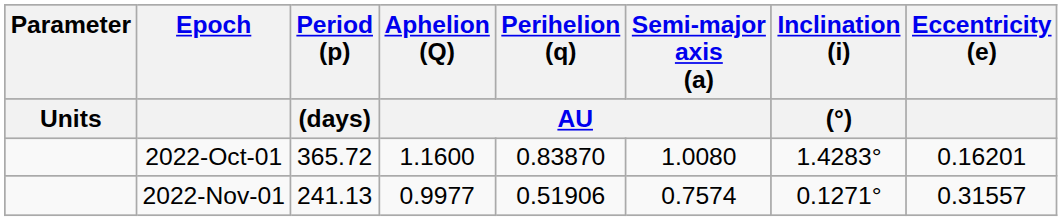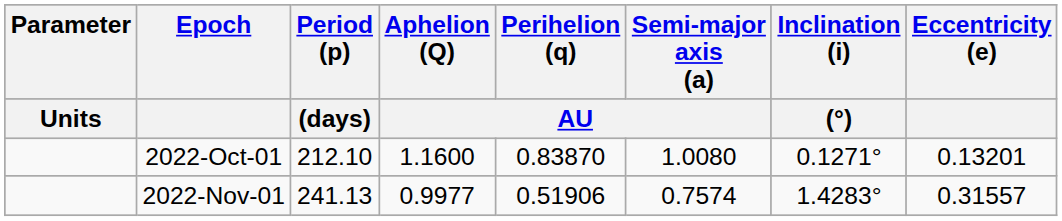 <table class=wikitable style="font-size: 0.9em;">
 <tr valign=top>
 <th>Parameter</th>
 <th><a href='#'>Epoch</a></th>
 <th><a href='#'>Period</a><br>(p)</th>
 <th><a href='#'>Aphelion</a><br>(Q)</th>
 <th><a href='#'>Perihelion</a><br>(q)</th>
 <th><a href='#'>Semi-major<br>axis</a><br>(a)</th>
 <th><a href='#'>Inclination</a><br>(i)</th>
 <th><a href='#'>Eccentricity</a><br>(e)</th>
 </tr>
 <tr valign=top>
 <th>Units</th>
 <th></th>
 <th>(days)</th>
 <th colspan=3><a href='#'>AU</a></th>
 <th>(°)</th>
 <th></th>
 </tr>
 <tr align=center>
 <td></td>
 <td>2022-Oct-01</td>
-<td>365.72</td>
+<td>212.10</td>
 <td>1.1600</td>
 <td>0.83870</td>
 <td>1.0080</td>
-<td>1.4283°</td>
-<td>0.16201</td>
+<td>0.1271°</td>
+<td>0.13201</td>
 </tr>
 <tr align=center>
 <td></td>
 <td>2022-Nov-01</td>
 <td>241.13</td>
 <td>0.9977</td>
 <td>0.51906</td>
 <td>0.7574</td>
-<td>0.1271°</td>
+<td>1.4283°</td>
 <td>0.31557</td>
 </tr>
 </table>
